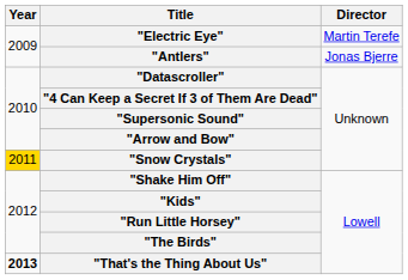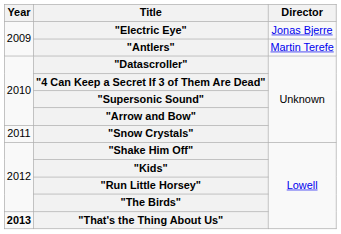 <table class="wikitable plainrowheaders" style="text-align:center;">
 <tr>
 <th scope="col">Year</th>
 <th scope="col">Title</th>
 <th scope="col">Director</th>
 </tr>
 <tr>
 <td rowspan="2">2009</td>
 <th scope="row">"Electric Eye"</th>
-<td><a href='#'>Martin Terefe</a></td>
+<td><a href='#'>Jonas Bjerre</a></td>
 </tr>
 <tr>
 <th scope="row">"Antlers"</th>
-<td><a href='#'>Jonas Bjerre</a></td>
+<td><a href='#'>Martin Terefe</a></td>
 </tr>
 <tr>
 <td rowspan="4">2010</td>
 <th scope="row">"Datascroller"</th>
 <td rowspan="5">Unknown</td>
 </tr>
 <tr>
 <th scope="row">"4 Can Keep a Secret If 3 of Them Are Dead"</th>
 </tr>
 <tr>
 <th scope="row">"Supersonic Sound"</th>
 </tr>
 <tr>
 <th scope="row">"Arrow and Bow"</th>
 </tr>
 <tr>
-<td style="background: gold;">2011</td>
+<td>2011</td>
 <th scope="row">"Snow Crystals"</th>
 </tr>
 <tr>
 <td rowspan="4">2012</td>
 <th scope="row">"Shake Him Off"</th>
 <td rowspan="5"><a href='#'>Lowell</a></td>
 </tr>
 <tr>
 <th scope="row">"Kids"</th>
 </tr>
 <tr>
 <th scope="row">"Run Little Horsey"</th>
 </tr>
 <tr>
 <th scope="row">"The Birds"</th>
 </tr>
 <tr>
 <td><strong>2013</strong></td>
 <th scope="row">"That's the Thing About Us"</th>
 </tr>
 </table>
